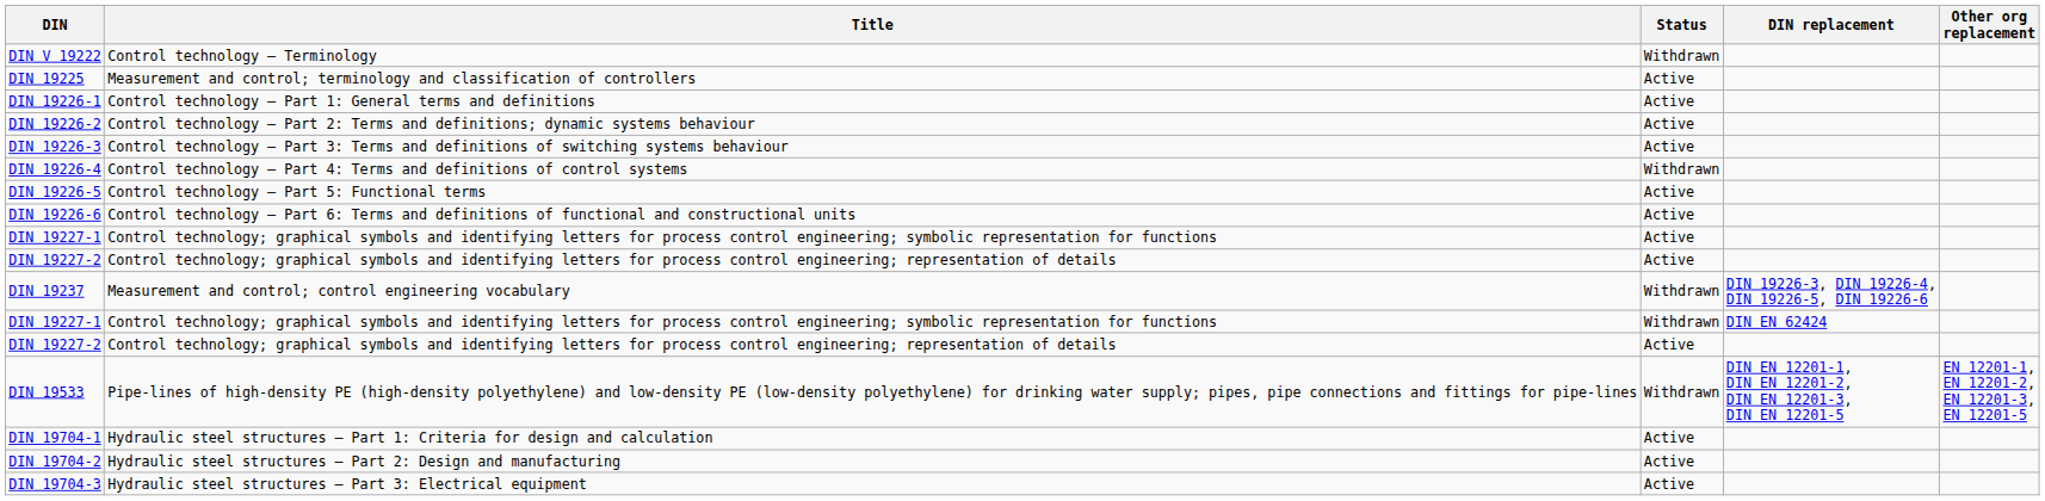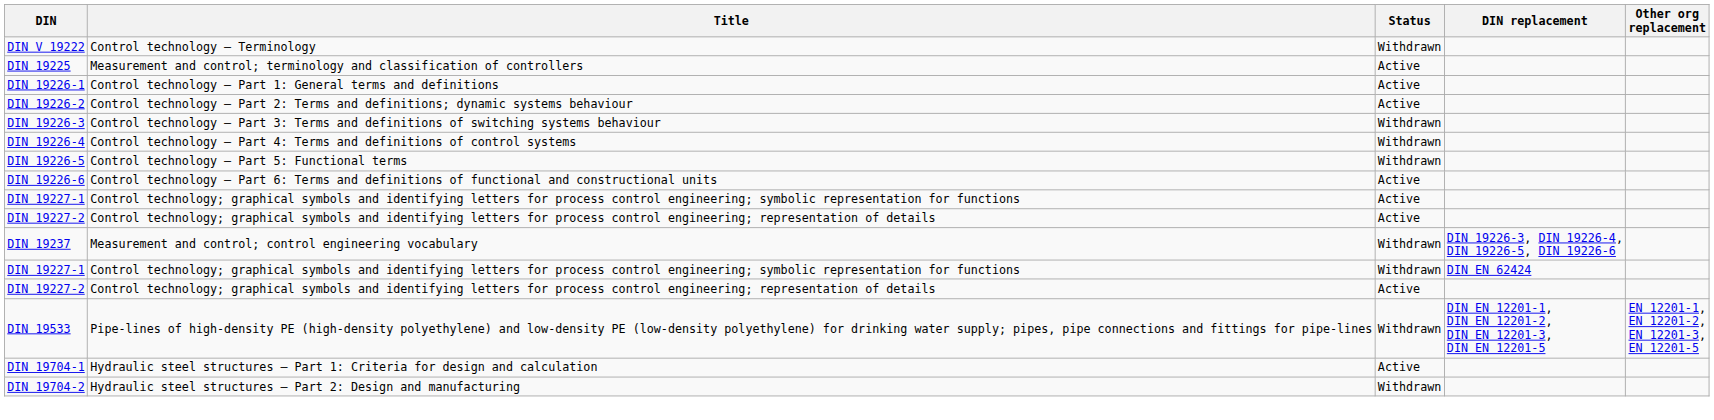 <table class="wikitable sortable">
 <tr>
 <th>DIN</th>
 <th>Title</th>
 <th>Status</th>
 <th>DIN replacement</th>
 <th>Other org<br>replacement</th>
 </tr>
 <tr>
 <td><a href='#'>DIN V 19222</a></td>
 <td>Control technology – Terminology</td>
 <td>Withdrawn</td>
 <td></td>
 <td></td>
 </tr>
 <tr>
 <td><a href='#'>DIN 19225</a></td>
 <td>Measurement and control; terminology and classification of controllers</td>
 <td>Active</td>
 <td></td>
 <td></td>
 </tr>
 <tr>
 <td><a href='#'>DIN 19226-1</a></td>
 <td>Control technology – Part 1: General terms and definitions</td>
 <td>Active</td>
 <td></td>
 <td></td>
 </tr>
 <tr>
 <td><a href='#'>DIN 19226-2</a></td>
 <td>Control technology – Part 2: Terms and definitions; dynamic systems behaviour</td>
 <td>Active</td>
 <td></td>
 <td></td>
 </tr>
 <tr>
 <td><a href='#'>DIN 19226-3</a></td>
 <td>Control technology – Part 3: Terms and definitions of switching systems behaviour</td>
-<td>Active</td>
+<td>Withdrawn</td>
 <td></td>
 <td></td>
 </tr>
 <tr>
 <td><a href='#'>DIN 19226-4</a></td>
 <td>Control technology – Part 4: Terms and definitions of control systems</td>
 <td>Withdrawn</td>
 <td></td>
 <td></td>
 </tr>
 <tr>
 <td><a href='#'>DIN 19226-5</a></td>
 <td>Control technology – Part 5: Functional terms</td>
-<td>Active</td>
+<td>Withdrawn</td>
 <td></td>
 <td></td>
 </tr>
 <tr>
 <td><a href='#'>DIN 19226-6</a></td>
 <td>Control technology – Part 6: Terms and definitions of functional and constructional units</td>
 <td>Active</td>
 <td></td>
 <td></td>
 </tr>
 <tr>
 <td><a href='#'>DIN 19227-1</a></td>
 <td>Control technology; graphical symbols and identifying letters for process control engineering; symbolic representation for functions</td>
 <td>Active</td>
 <td></td>
 <td></td>
 </tr>
 <tr>
 <td><a href='#'>DIN 19227-2</a></td>
 <td>Control technology; graphical symbols and identifying letters for process control engineering; representation of details</td>
 <td>Active</td>
 <td></td>
 <td></td>
 </tr>
 <tr>
 <td><a href='#'>DIN 19237</a></td>
 <td>Measurement and control; control engineering vocabulary</td>
 <td>Withdrawn</td>
 <td><a href='#'>DIN 19226-3</a>, <a href='#'>DIN 19226-4</a>,<br><a href='#'>DIN 19226-5</a>, <a href='#'>DIN 19226-6</a></td>
 <td></td>
 </tr>
 <tr>
 <td><a href='#'>DIN 19227-1</a></td>
 <td>Control technology; graphical symbols and identifying letters for process control engineering; symbolic representation for functions</td>
 <td>Withdrawn</td>
 <td><a href='#'>DIN EN 62424</a></td>
 <td></td>
 </tr>
 <tr>
 <td><a href='#'>DIN 19227-2</a></td>
 <td>Control technology; graphical symbols and identifying letters for process control engineering; representation of details</td>
 <td>Active</td>
 <td></td>
 <td></td>
 </tr>
 <tr>
 <td><a href='#'>DIN 19533</a></td>
 <td>Pipe-lines of high-density PE (high-density polyethylene) and low-density PE (low-density polyethylene) for drinking water supply; pipes, pipe connections and fittings for pipe-lines</td>
 <td>Withdrawn</td>
 <td><a href='#'>DIN EN 12201-1</a>,<br><a href='#'>DIN EN 12201-2</a>,<br><a href='#'>DIN EN 12201-3</a>,<br><a href='#'>DIN EN 12201-5</a></td>
 <td><a href='#'>EN 12201-1</a>,<br><a href='#'>EN 12201-2</a>,<br><a href='#'>EN 12201-3</a>,<br><a href='#'>EN 12201-5</a></td>
 </tr>
 <tr>
 <td><a href='#'>DIN 19704-1</a></td>
 <td>Hydraulic steel structures – Part 1: Criteria for design and calculation</td>
 <td>Active</td>
 <td></td>
 <td></td>
 </tr>
 <tr>
 <td><a href='#'>DIN 19704-2</a></td>
 <td>Hydraulic steel structures – Part 2: Design and manufacturing</td>
-<td>Active</td>
-<td></td>
-<td></td>
-</tr>
-<tr>
-<td><a href='#'>DIN 19704-3</a></td>
-<td>Hydraulic steel structures – Part 3: Electrical equipment</td>
-<td>Active</td>
+<td>Withdrawn</td>
 <td></td>
 <td></td>
 </tr>
 </table>
